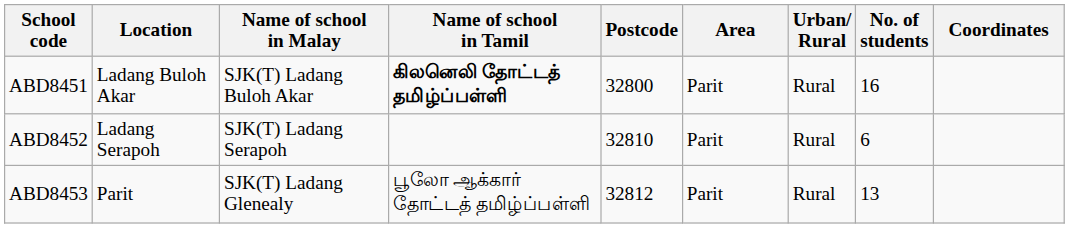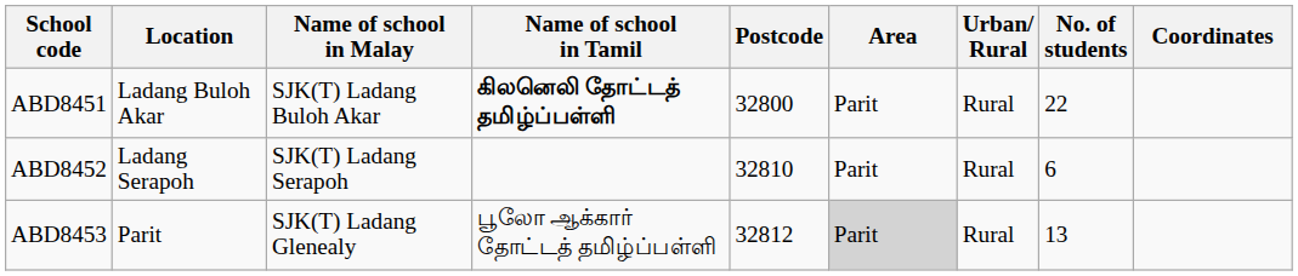 <table class="wikitable sortable" style="width:100%">
 <tr>
 <th style="width:8%">School<br>code</th>
 <th style="width:12%">Location</th>
 <th style="width:16%">Name of school<br>in Malay</th>
 <th style="width:20%">Name of school<br>in Tamil</th>
 <th style="width:5%">Postcode</th>
 <th style="width:10%">Area</th>
 <th style="width:6%">Urban/<br>Rural</th>
 <th style="width:5%">No. of<br>students</th>
 <th style="width:18% white-space: nowrap;">Coordinates</th>
 </tr>
 <tr>
 <td>ABD8451</td>
 <td>Ladang Buloh Akar</td>
 <td>SJK(T) Ladang Buloh Akar</td>
 <td><strong>கிலனெலி தோட்டத் தமிழ்ப்பள்ளி</strong></td>
 <td>32800</td>
 <td>Parit</td>
 <td>Rural</td>
-<td>16</td>
+<td>22</td>
 <td style="white-space:nowrap;"></td>
 </tr>
 <tr>
 <td>ABD8452</td>
 <td>Ladang Serapoh</td>
 <td>SJK(T) Ladang Serapoh</td>
 <td></td>
 <td>32810</td>
 <td>Parit</td>
 <td>Rural</td>
 <td>6</td>
 <td style="white-space:nowrap;"></td>
 </tr>
 <tr>
 <td>ABD8453</td>
 <td>Parit</td>
 <td>SJK(T) Ladang Glenealy</td>
 <td>பூலோ ஆக்கார் தோட்டத் தமிழ்ப்பள்ளி</td>
 <td>32812</td>
-<td>Parit</td>
+<td style="background: lightgrey;">Parit</td>
 <td>Rural</td>
 <td>13</td>
 <td style="white-space:nowrap;"></td>
 </tr>
 </table>
